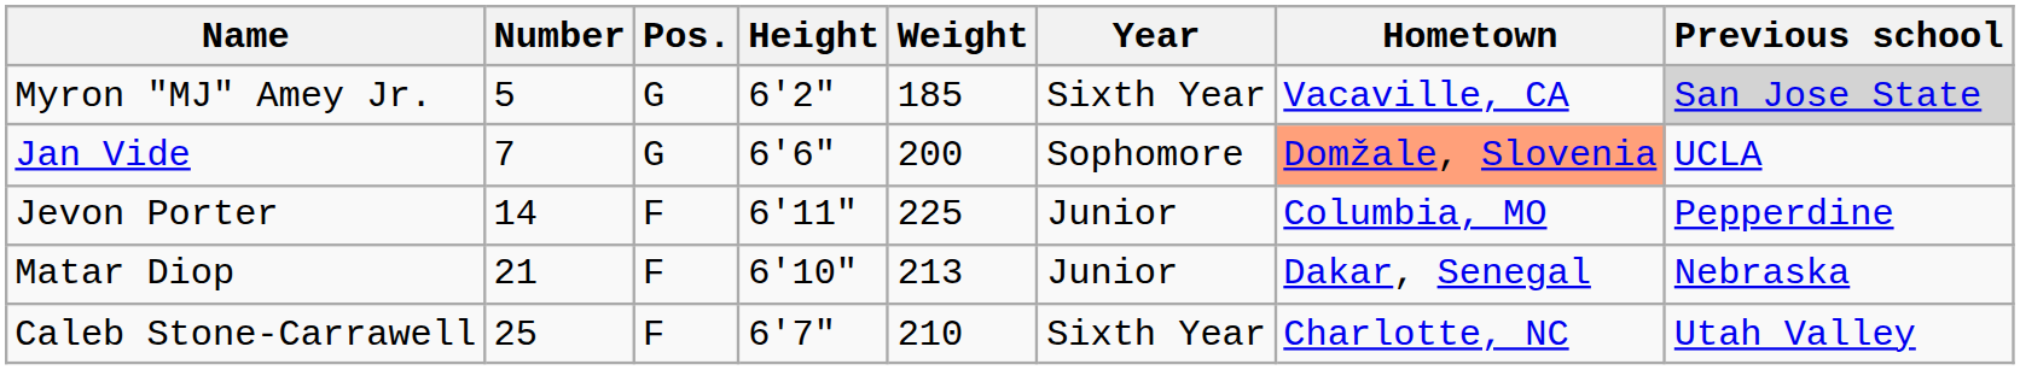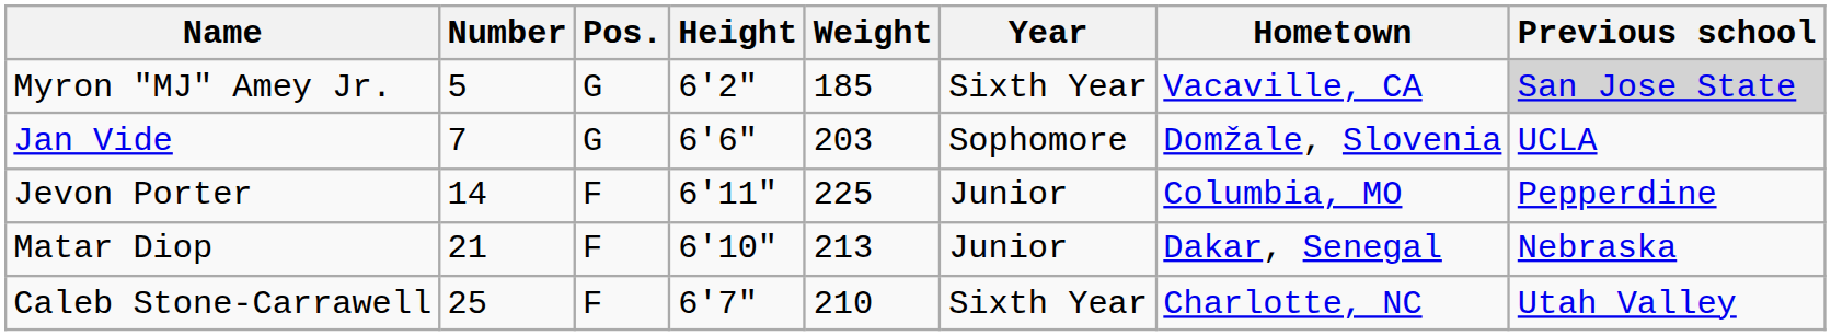 <table class="wikitable sortable" border="1">
 <tr>
 <th>Name</th>
 <th>Number</th>
 <th>Pos.</th>
 <th>Height</th>
 <th>Weight</th>
 <th>Year</th>
 <th>Hometown</th>
 <th class="unsortable">Previous school</th>
 </tr>
 <tr>
 <td>Myron "MJ" Amey Jr.</td>
 <td>5</td>
 <td>G</td>
 <td>6'2"</td>
 <td>185</td>
 <td>Sixth Year</td>
 <td><a href='#'>Vacaville, CA</a></td>
 <td style="background: lightgrey;"><a href='#'>San Jose State</a></td>
 </tr>
 <tr>
 <td><a href='#'>Jan Vide</a></td>
 <td>7</td>
 <td>G</td>
 <td>6'6"</td>
-<td>200</td>
+<td>203</td>
 <td>Sophomore</td>
-<td style="background: lightsalmon;"><a href='#'>Domžale</a>, <a href='#'>Slovenia</a></td>
+<td><a href='#'>Domžale</a>, <a href='#'>Slovenia</a></td>
 <td><a href='#'>UCLA</a></td>
 </tr>
 <tr>
 <td>Jevon Porter</td>
 <td>14</td>
 <td>F</td>
 <td>6'11"</td>
 <td>225</td>
 <td>Junior</td>
 <td><a href='#'>Columbia, MO</a></td>
 <td><a href='#'>Pepperdine</a></td>
 </tr>
 <tr>
 <td>Matar Diop</td>
 <td>21</td>
 <td>F</td>
 <td>6'10"</td>
 <td>213</td>
 <td>Junior</td>
 <td><a href='#'>Dakar</a>, <a href='#'>Senegal</a></td>
 <td><a href='#'>Nebraska</a></td>
 </tr>
 <tr>
 <td>Caleb Stone-Carrawell</td>
 <td>25</td>
 <td>F</td>
 <td>6'7"</td>
 <td>210</td>
 <td>Sixth Year</td>
 <td><a href='#'>Charlotte, NC</a></td>
 <td><a href='#'>Utah Valley</a></td>
 </tr>
 </table>
